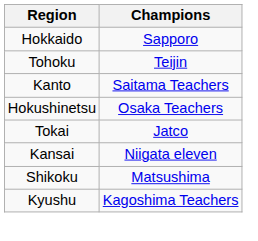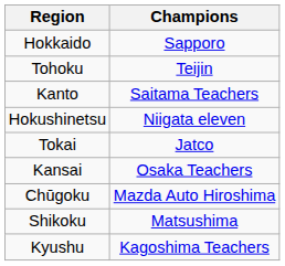 <table class="wikitable" style="text-align:center;">
 <tr>
 <th>Region</th>
 <th>Champions</th>
 </tr>
 <tr>
 <td>Hokkaido</td>
 <td><a href='#'>Sapporo</a></td>
 </tr>
 <tr>
 <td>Tohoku</td>
 <td><a href='#'>Teijin</a></td>
 </tr>
 <tr>
 <td>Kanto</td>
 <td><a href='#'>Saitama Teachers</a></td>
 </tr>
 <tr>
 <td>Hokushinetsu</td>
-<td><a href='#'>Osaka Teachers</a></td>
+<td><a href='#'>Niigata eleven</a></td>
 </tr>
 <tr>
 <td>Tokai</td>
 <td><a href='#'>Jatco</a></td>
 </tr>
 <tr>
 <td>Kansai</td>
-<td><a href='#'>Niigata eleven</a></td>
+<td><a href='#'>Osaka Teachers</a></td>
+</tr>
+<tr>
+<td>Chūgoku</td>
+<td><a href='#'>Mazda Auto Hiroshima</a></td>
 </tr>
 <tr>
 <td>Shikoku</td>
 <td><a href='#'>Matsushima</a></td>
 </tr>
 <tr>
 <td>Kyushu</td>
 <td><a href='#'>Kagoshima Teachers</a></td>
 </tr>
 </table>
